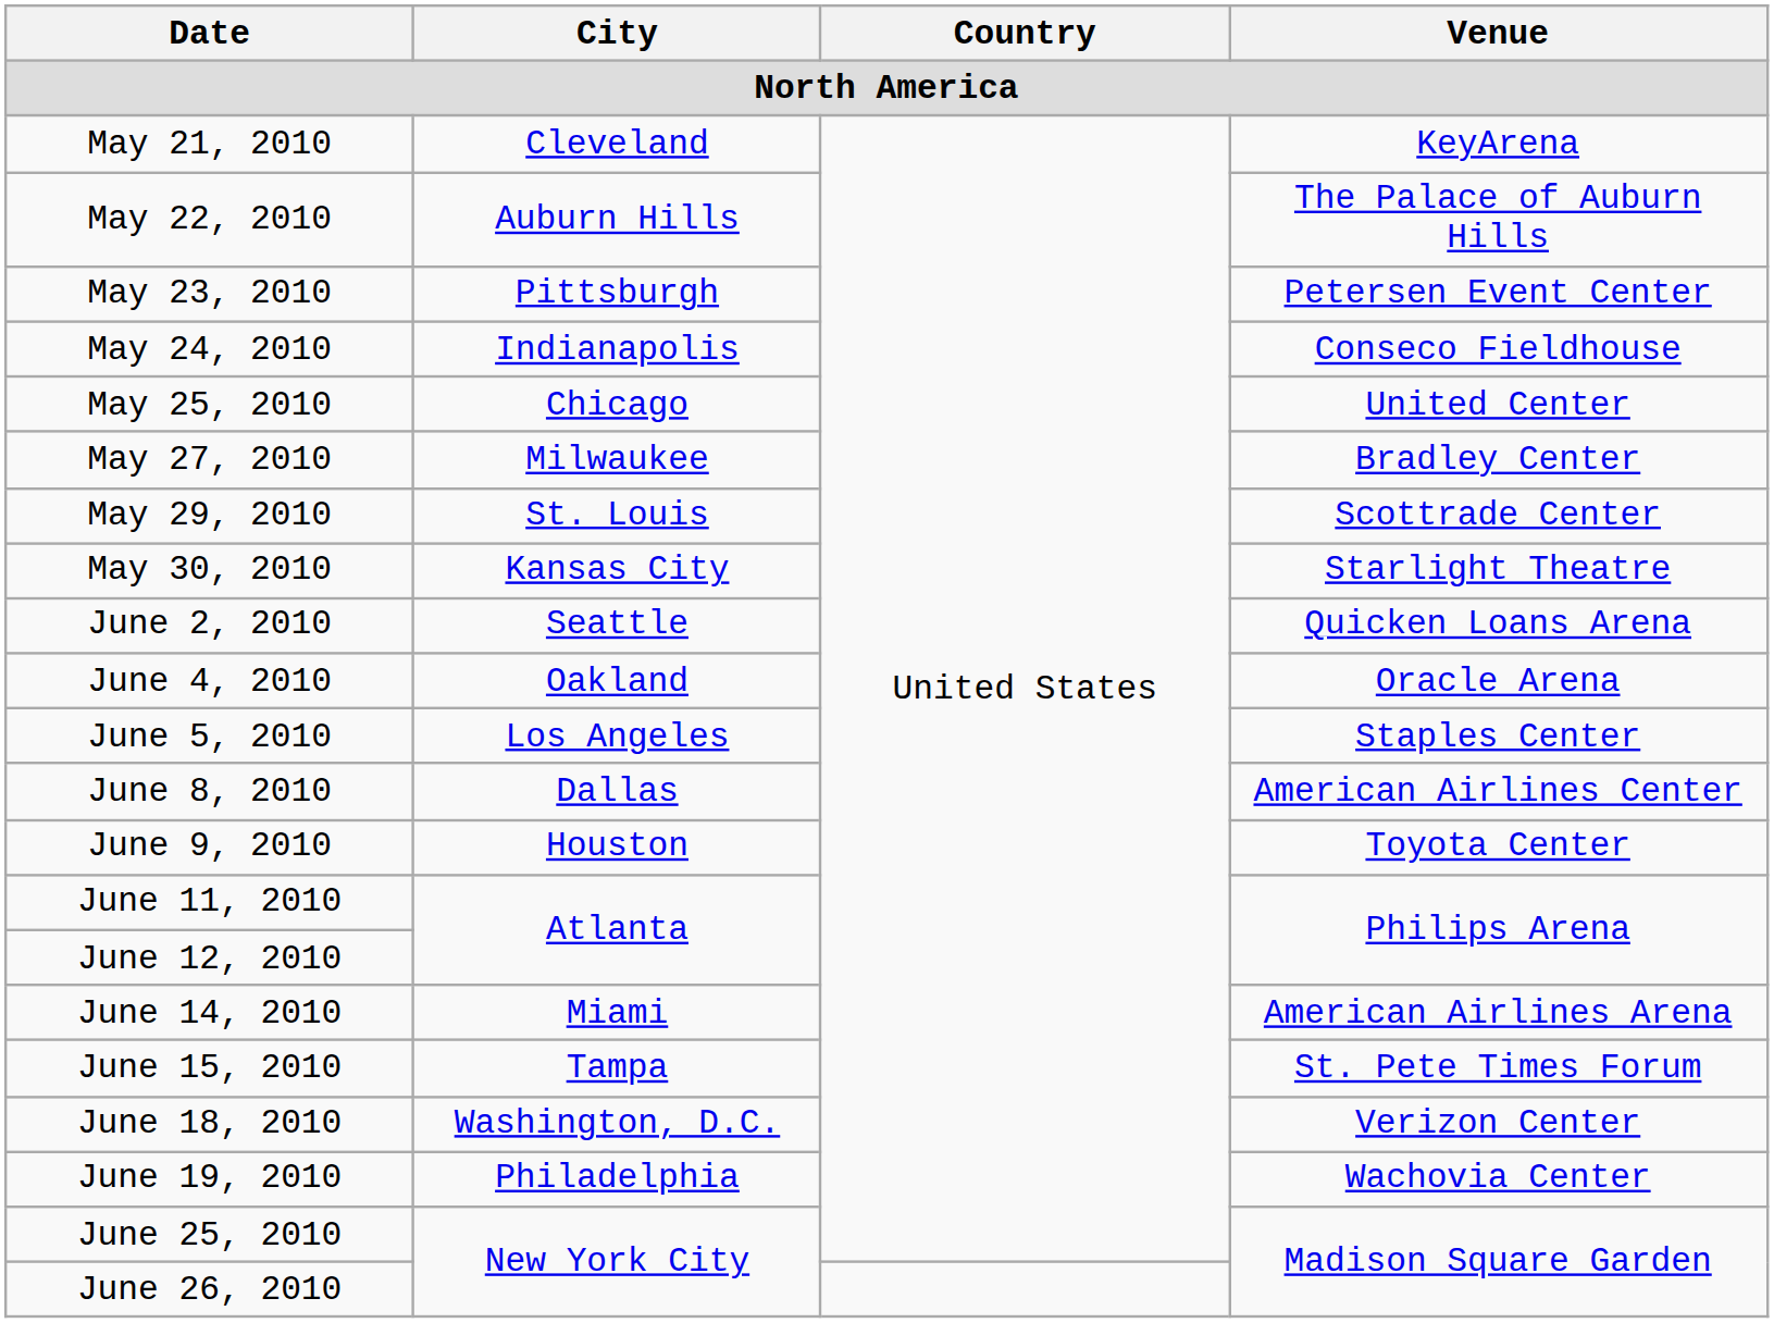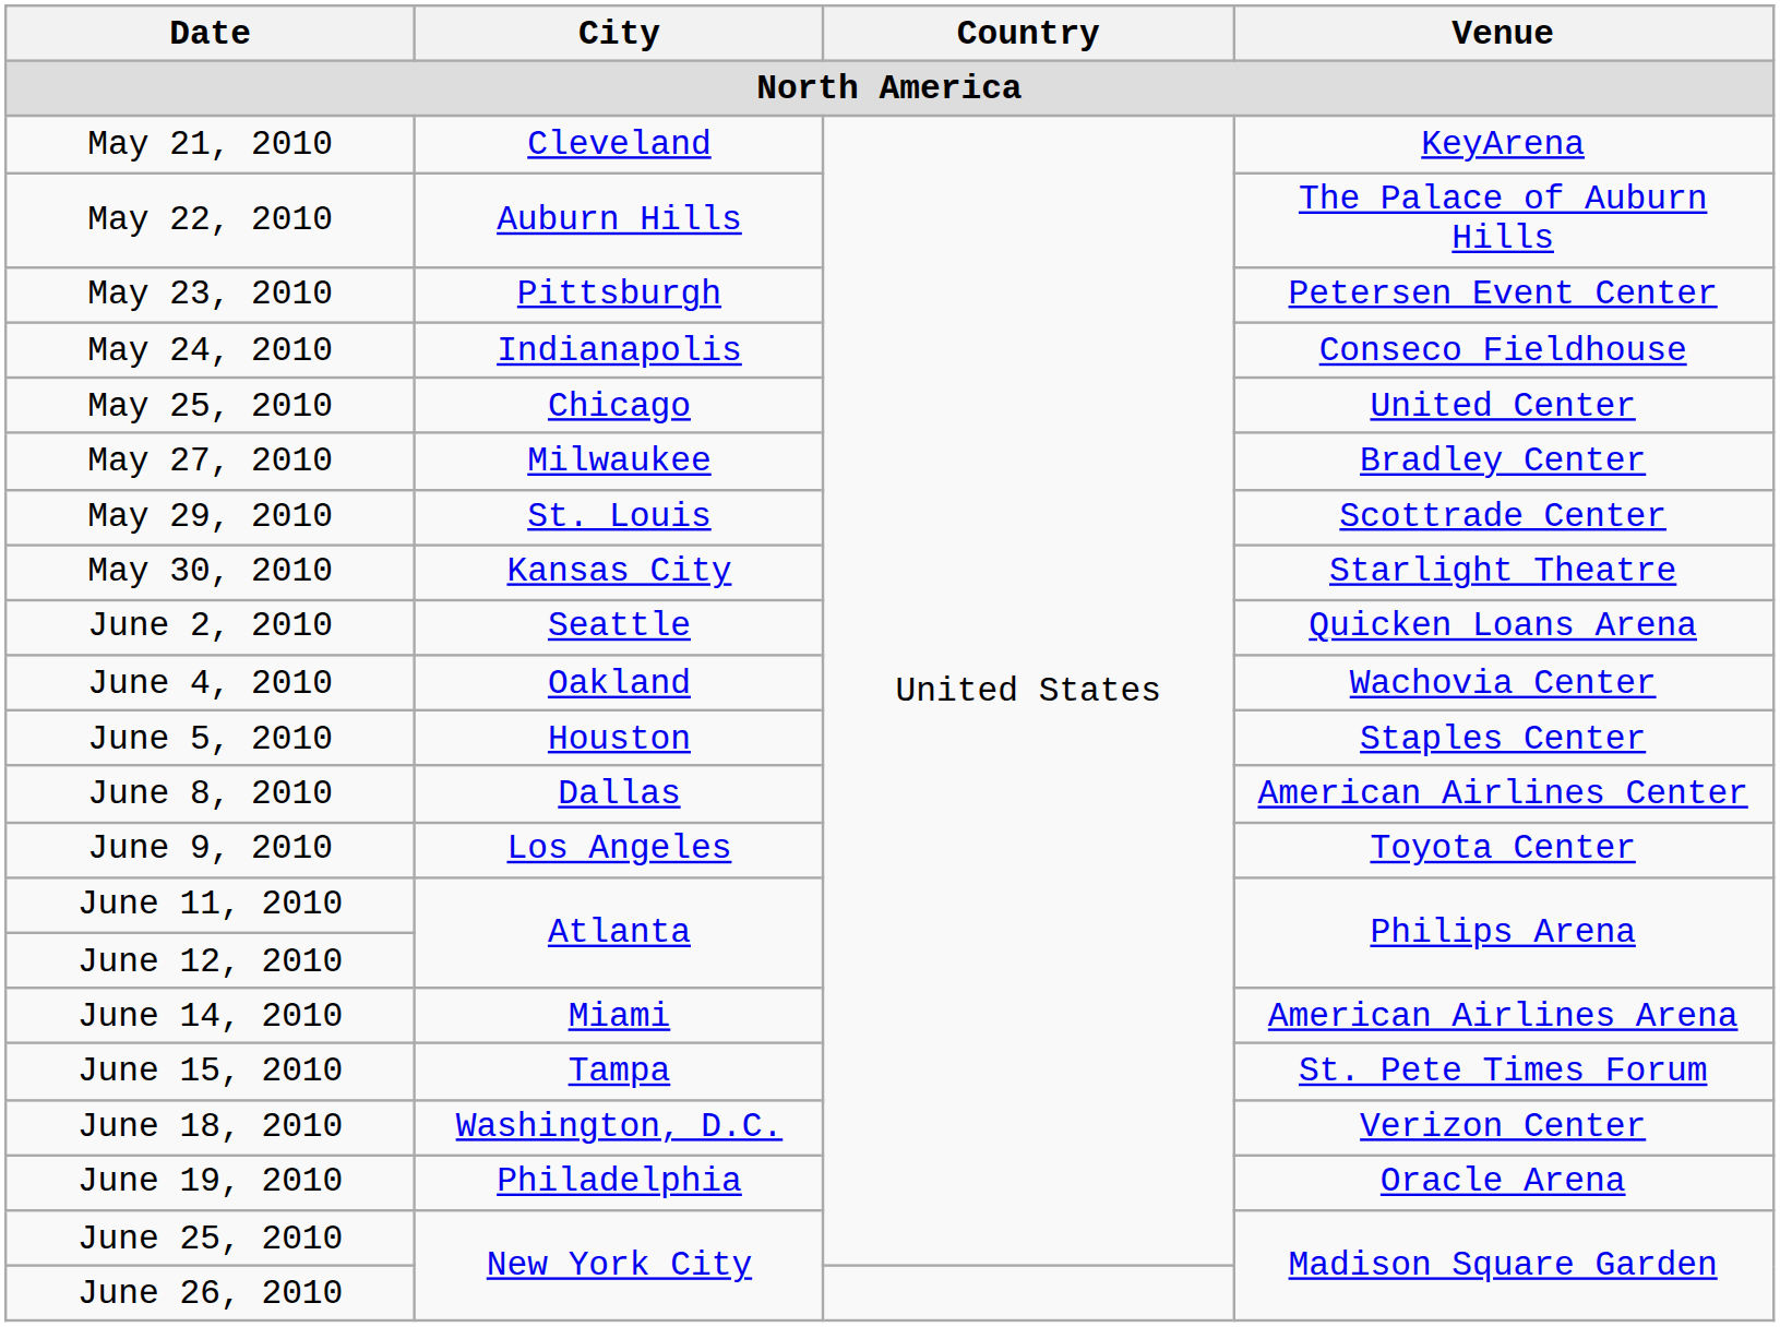 <table class="wikitable" style="text-align:center;">
 <tr>
 <th width="150">Date</th>
 <th width="150">City</th>
 <th width="150">Country</th>
 <th width="200">Venue</th>
 </tr>
 <tr bgcolor="#DDDDDD">
 <td colspan=4><strong>North America</strong></td>
 </tr>
 <tr>
 <td>May 21, 2010</td>
 <td><a href='#'>Cleveland</a></td>
 <td rowspan="20">United States</td>
 <td><a href='#'>KeyArena</a></td>
 </tr>
 <tr>
 <td>May 22, 2010</td>
 <td><a href='#'>Auburn Hills</a></td>
 <td><a href='#'>The Palace of Auburn Hills</a></td>
 </tr>
 <tr>
 <td>May 23, 2010</td>
 <td><a href='#'>Pittsburgh</a></td>
 <td><a href='#'>Petersen Event Center</a></td>
 </tr>
 <tr>
 <td>May 24, 2010</td>
 <td><a href='#'>Indianapolis</a></td>
 <td><a href='#'>Conseco Fieldhouse</a></td>
 </tr>
 <tr>
 <td>May 25, 2010</td>
 <td><a href='#'>Chicago</a></td>
 <td><a href='#'>United Center</a></td>
 </tr>
 <tr>
 <td>May 27, 2010</td>
 <td><a href='#'>Milwaukee</a></td>
 <td><a href='#'>Bradley Center</a></td>
 </tr>
 <tr>
 <td>May 29, 2010</td>
 <td><a href='#'>St. Louis</a></td>
 <td><a href='#'>Scottrade Center</a></td>
 </tr>
 <tr>
 <td>May 30, 2010</td>
 <td><a href='#'>Kansas City</a></td>
 <td><a href='#'>Starlight Theatre</a></td>
 </tr>
 <tr>
 <td>June 2, 2010</td>
 <td><a href='#'>Seattle</a></td>
 <td><a href='#'>Quicken Loans Arena</a></td>
 </tr>
 <tr>
 <td>June 4, 2010</td>
 <td><a href='#'>Oakland</a></td>
-<td><a href='#'>Oracle Arena</a></td>
+<td><a href='#'>Wachovia Center</a></td>
 </tr>
 <tr>
 <td>June 5, 2010</td>
-<td><a href='#'>Los Angeles</a></td>
+<td><a href='#'>Houston</a></td>
 <td><a href='#'>Staples Center</a></td>
 </tr>
 <tr>
 <td>June 8, 2010</td>
 <td><a href='#'>Dallas</a></td>
 <td><a href='#'>American Airlines Center</a></td>
 </tr>
 <tr>
 <td>June 9, 2010</td>
-<td><a href='#'>Houston</a></td>
+<td><a href='#'>Los Angeles</a></td>
 <td><a href='#'>Toyota Center</a></td>
 </tr>
 <tr>
 <td>June 11, 2010</td>
 <td rowspan="2"><a href='#'>Atlanta</a></td>
 <td rowspan="2"><a href='#'>Philips Arena</a></td>
 </tr>
 <tr>
 <td>June 12, 2010</td>
 </tr>
 <tr>
 <td>June 14, 2010</td>
 <td><a href='#'>Miami</a></td>
 <td><a href='#'>American Airlines Arena</a></td>
 </tr>
 <tr>
 <td>June 15, 2010</td>
 <td><a href='#'>Tampa</a></td>
 <td><a href='#'>St. Pete Times Forum</a></td>
 </tr>
 <tr>
 <td>June 18, 2010</td>
 <td><a href='#'>Washington, D.C.</a></td>
 <td><a href='#'>Verizon Center</a></td>
 </tr>
 <tr>
 <td>June 19, 2010</td>
 <td><a href='#'>Philadelphia</a></td>
-<td><a href='#'>Wachovia Center</a></td>
+<td><a href='#'>Oracle Arena</a></td>
 </tr>
 <tr>
 <td>June 25, 2010</td>
 <td rowspan="2"><a href='#'>New York City</a></td>
 <td rowspan="2"><a href='#'>Madison Square Garden</a></td>
 </tr>
 <tr>
 <td>June 26, 2010</td>
 </tr>
 </table>
